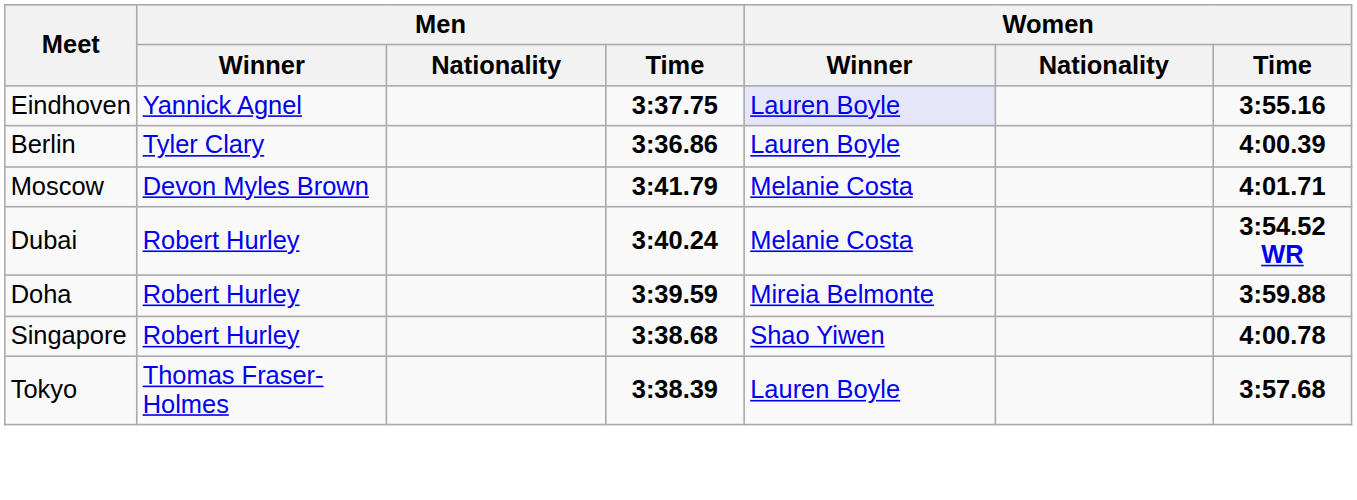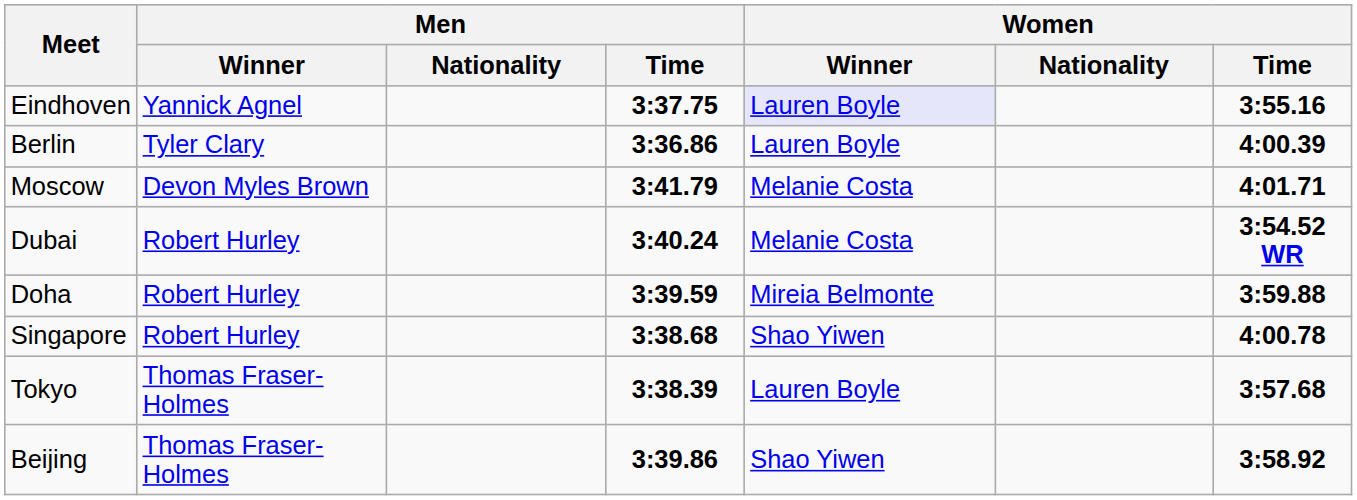 <table class="wikitable">
 <tr>
 <th rowspan="2">Meet</th>
 <th colspan="3">Men</th>
 <th colspan="3">Women</th>
 </tr>
 <tr>
 <th width=150>Winner</th>
 <th width=130>Nationality</th>
 <th width=80>Time</th>
 <th width=150>Winner</th>
 <th width=130>Nationality</th>
 <th width=80>Time</th>
 </tr>
 <tr>
 <td>Eindhoven</td>
 <td><a href='#'>Yannick Agnel</a></td>
 <td></td>
 <td align=center><strong>3:37.75</strong></td>
 <td style="background: lavender;"><a href='#'>Lauren Boyle</a></td>
 <td></td>
 <td align=center><strong>3:55.16</strong></td>
 </tr>
 <tr>
 <td>Berlin</td>
 <td><a href='#'>Tyler Clary</a></td>
 <td></td>
 <td align=center><strong>3:36.86</strong></td>
 <td><a href='#'>Lauren Boyle</a></td>
 <td></td>
 <td align=center><strong>4:00.39</strong></td>
 </tr>
 <tr>
 <td>Moscow</td>
 <td><a href='#'>Devon Myles Brown</a></td>
 <td></td>
 <td align=center><strong>3:41.79</strong></td>
 <td><a href='#'>Melanie Costa</a></td>
 <td></td>
 <td align=center><strong>4:01.71</strong></td>
 </tr>
 <tr>
 <td>Dubai</td>
 <td><a href='#'>Robert Hurley</a></td>
 <td></td>
 <td align=center><strong>3:40.24</strong></td>
 <td><a href='#'>Melanie Costa</a></td>
 <td></td>
 <td align=center><strong>3:54.52 <a href='#'>WR</a></strong></td>
 </tr>
 <tr>
 <td>Doha</td>
 <td><a href='#'>Robert Hurley</a></td>
 <td></td>
 <td align=center><strong>3:39.59</strong></td>
 <td><a href='#'>Mireia Belmonte</a></td>
 <td></td>
 <td align=center><strong>3:59.88</strong></td>
 </tr>
 <tr>
 <td>Singapore</td>
 <td><a href='#'>Robert Hurley</a></td>
 <td></td>
 <td align=center><strong>3:38.68</strong></td>
 <td><a href='#'>Shao Yiwen</a></td>
 <td></td>
 <td align=center><strong>4:00.78</strong></td>
 </tr>
 <tr>
 <td>Tokyo</td>
 <td><a href='#'>Thomas Fraser-Holmes</a></td>
 <td></td>
 <td align=center><strong>3:38.39</strong></td>
 <td><a href='#'>Lauren Boyle</a></td>
 <td></td>
 <td align=center><strong>3:57.68</strong></td>
 </tr>
+<tr>
+<td>Beijing</td>
+<td><a href='#'>Thomas Fraser-Holmes</a></td>
+<td></td>
+<td align=center><strong>3:39.86</strong></td>
+<td><a href='#'>Shao Yiwen</a></td>
+<td></td>
+<td align=center><strong>3:58.92</strong></td>
+</tr>
 </table>
